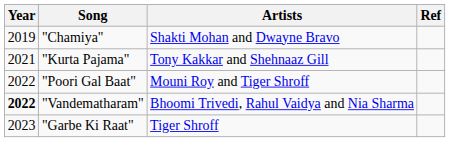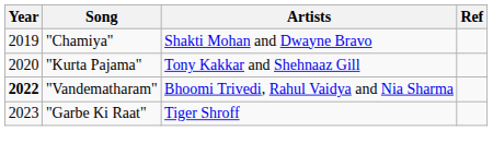 <table class="wikitable">
 <tr>
 <th>Year</th>
 <th>Song</th>
 <th>Artists</th>
 <th>Ref</th>
 </tr>
 <tr>
 <td>2019</td>
 <td>"Chamiya"</td>
 <td><a href='#'>Shakti Mohan</a> and <a href='#'>Dwayne Bravo</a></td>
 <td></td>
 </tr>
 <tr>
-<td>2021</td>
+<td>2020</td>
 <td>"Kurta Pajama"</td>
 <td><a href='#'>Tony Kakkar</a> and <a href='#'>Shehnaaz Gill</a></td>
-<td></td>
-</tr>
-<tr>
-<td>2022</td>
-<td>"Poori Gal Baat"</td>
-<td><a href='#'>Mouni Roy</a> and <a href='#'>Tiger Shroff</a></td>
 <td></td>
 </tr>
 <tr>
 <td><strong>2022</strong></td>
 <td>"Vandematharam"</td>
 <td><a href='#'>Bhoomi Trivedi</a>, <a href='#'>Rahul Vaidya</a> and <a href='#'>Nia Sharma</a></td>
 <td></td>
 </tr>
 <tr>
 <td>2023</td>
 <td>"Garbe Ki Raat"</td>
 <td><a href='#'>Tiger Shroff</a></td>
 <td></td>
 </tr>
 </table>
